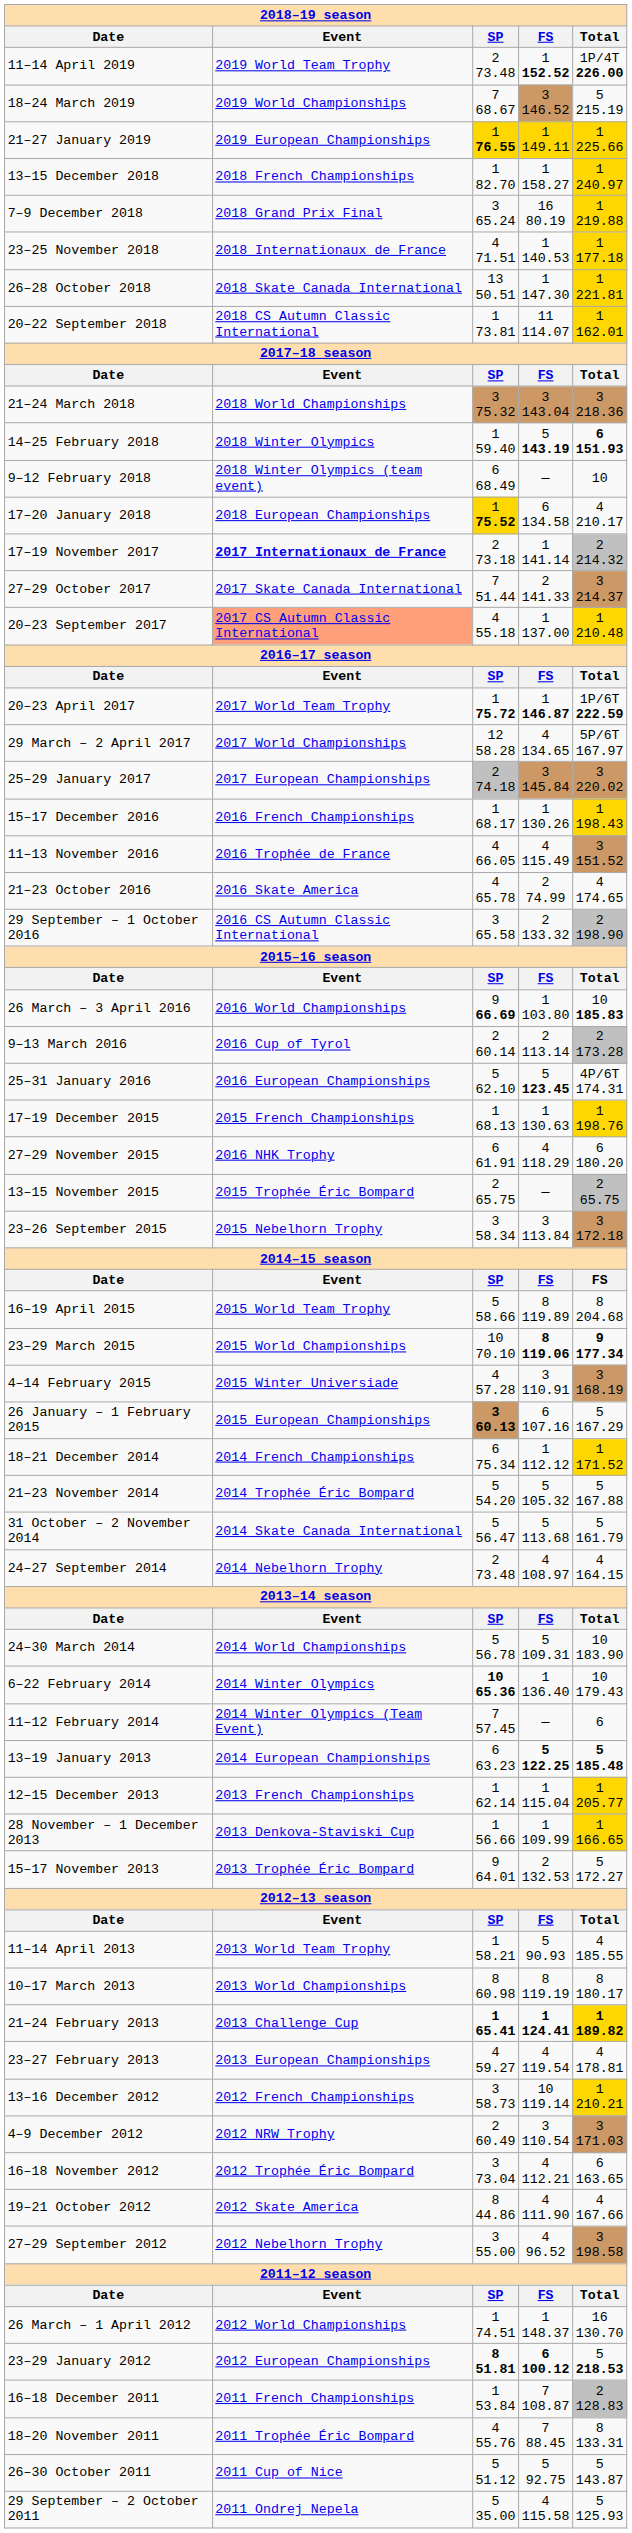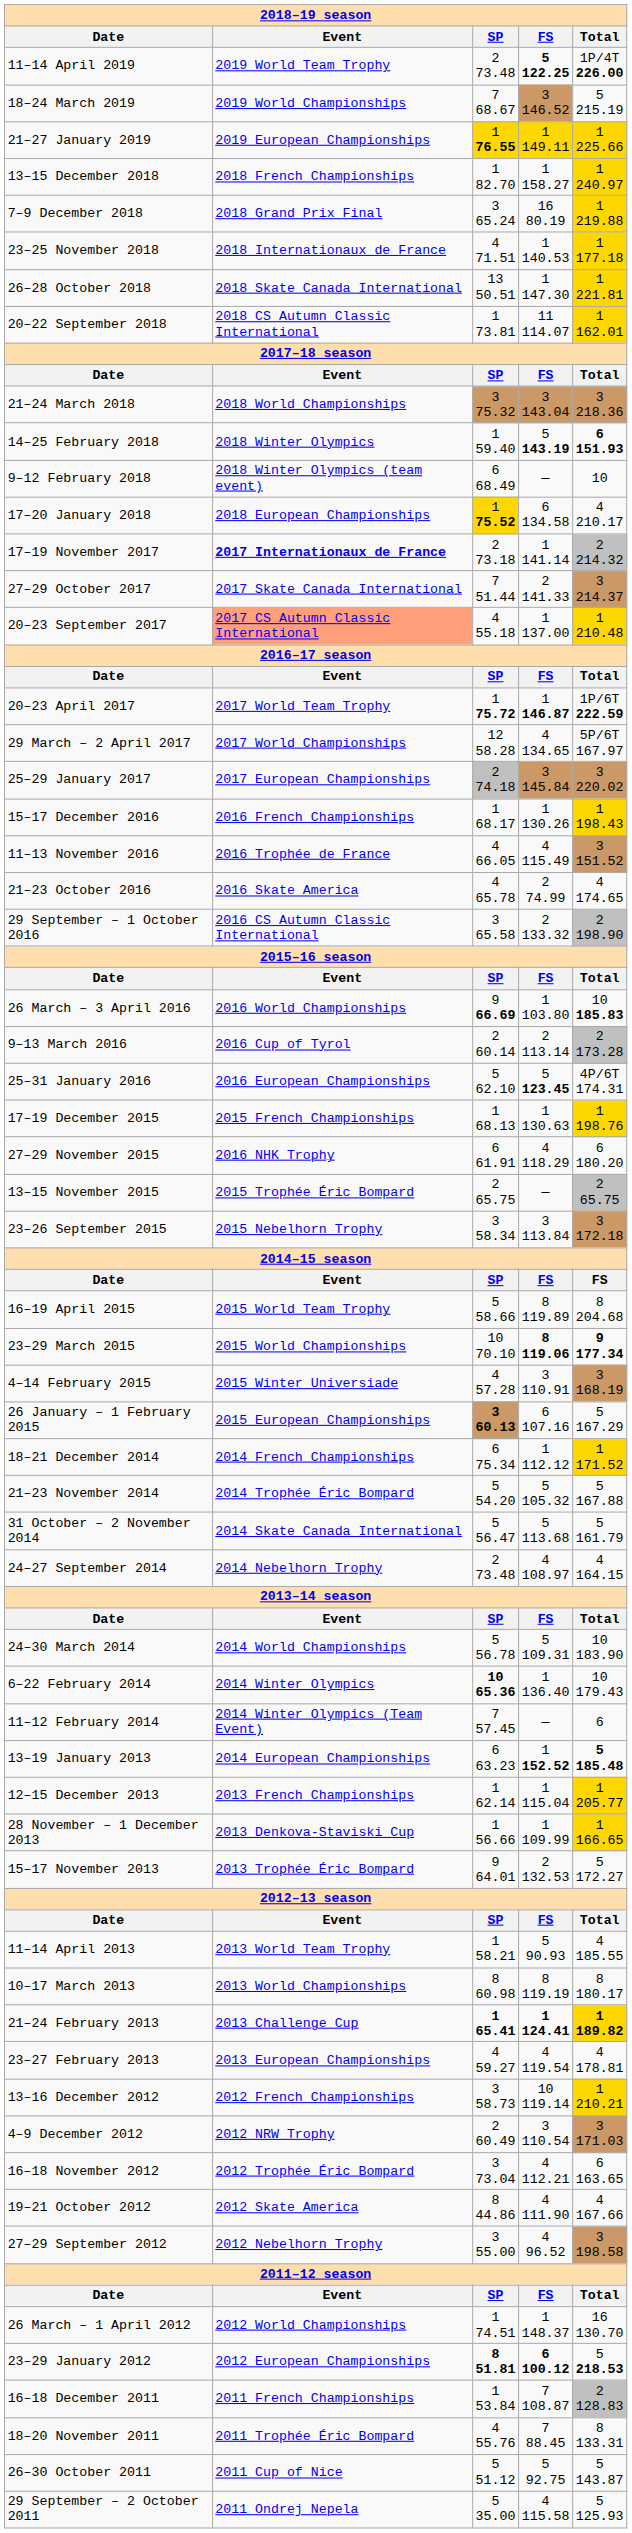 <table class="wikitable">
 <tr>
 <td style="background-color: #ffdead;" colspan=5 align=center><strong><a href='#'>2018–19 season</a></strong></td>
 </tr>
 <tr>
 <th>Date</th>
 <th>Event</th>
 <th><a href='#'>SP</a></th>
 <th><a href='#'>FS</a></th>
 <th>Total</th>
 </tr>
 <tr>
 <td>11–14 April 2019</td>
 <td><a href='#'>2019 World Team Trophy</a></td>
 <td align=center>2 <br> 73.48</td>
-<td align=center>1 <br> <strong>152.52</strong></td>
+<td align="center"><strong>5<br>122.25</strong></td>
 <td align=center>1P/4T <br> <strong>226.00</strong></td>
 </tr>
 <tr>
 <td>18–24 March 2019</td>
 <td><a href='#'>2019 World Championships</a></td>
 <td align=center>7 <br> 68.67</td>
 <td align="center" bgcolor="#cc9966">3 <br> 146.52</td>
 <td align=center>5 <br> 215.19</td>
 </tr>
 <tr>
 <td>21–27 January 2019</td>
 <td><a href='#'>2019 European Championships</a></td>
 <td align=center bgcolor=gold>1 <br> <strong>76.55</strong></td>
 <td align=center bgcolor=gold>1 <br> 149.11</td>
 <td align=center bgcolor=gold>1 <br> 225.66</td>
 </tr>
 <tr>
 <td>13–15 December 2018</td>
 <td><a href='#'>2018 French Championships</a></td>
 <td align=center>1 <br> 82.70</td>
 <td align=center>1 <br> 158.27</td>
 <td align=center bgcolor=gold>1 <br> 240.97</td>
 </tr>
 <tr>
 <td>7–9 December 2018</td>
 <td><a href='#'>2018 Grand Prix Final</a></td>
 <td align=center>3 <br> 65.24</td>
 <td align="center">16<br>80.19</td>
 <td align=center bgcolor=gold>1 <br> 219.88</td>
 </tr>
 <tr>
 <td>23–25 November 2018</td>
 <td><a href='#'>2018 Internationaux de France</a></td>
 <td align=center>4 <br> 71.51</td>
 <td align=center>1 <br> 140.53</td>
 <td align=center bgcolor=gold>1 <br> 177.18</td>
 </tr>
 <tr>
 <td>26–28 October 2018</td>
 <td><a href='#'>2018 Skate Canada International</a></td>
 <td align="center">13<br>50.51</td>
 <td align=center>1 <br> 147.30</td>
 <td align=center bgcolor=gold>1 <br> 221.81</td>
 </tr>
 <tr>
 <td>20–22 September 2018</td>
 <td><a href='#'>2018 CS Autumn Classic International</a></td>
 <td align=center>1 <br> 73.81</td>
 <td align="center">11<br>114.07</td>
 <td align=center bgcolor=gold>1 <br> 162.01</td>
 </tr>
 <tr>
 <td style="background-color: #ffdead;" colspan=5 align=center><strong><a href='#'>2017–18 season</a></strong></td>
 </tr>
 <tr>
 <th>Date</th>
 <th>Event</th>
 <th><a href='#'>SP</a></th>
 <th><a href='#'>FS</a></th>
 <th>Total</th>
 </tr>
 <tr>
 <td>21–24 March 2018</td>
 <td><a href='#'>2018 World Championships</a></td>
 <td align="center" bgcolor="#cc9966">3 <br> 75.32</td>
 <td align="center" bgcolor="#cc9966">3 <br>143.04</td>
 <td align="center" bgcolor="#cc9966">3 <br> 218.36</td>
 </tr>
 <tr>
 <td>14–25 February 2018</td>
 <td><a href='#'>2018 Winter Olympics</a></td>
 <td align=center>1 <br> 59.40</td>
 <td align=center>5 <br> <strong>143.19</strong></td>
 <td align="center"><strong>6<br>151.93</strong></td>
 </tr>
 <tr>
 <td>9–12 February 2018</td>
 <td><a href='#'>2018 Winter Olympics (team event)</a></td>
 <td align=center>6 <br> 68.49</td>
 <td align=center>—</td>
 <td align=center>10</td>
 </tr>
 <tr>
 <td>17–20 January 2018</td>
 <td><a href='#'>2018 European Championships</a></td>
 <td align=center bgcolor="gold">1 <br> <strong>75.52</strong></td>
 <td align="center">6 <br>134.58</td>
 <td align=center>4 <br> 210.17</td>
 </tr>
 <tr>
 <td>17–19 November 2017</td>
 <td><strong><a href='#'>2017 Internationaux de France</a></strong></td>
 <td align=center>2 <br> 73.18</td>
 <td align=center>1 <br> 141.14</td>
 <td align=center bgcolor="silver">2 <br> 214.32</td>
 </tr>
 <tr>
 <td>27–29 October 2017</td>
 <td><a href='#'>2017 Skate Canada International</a></td>
 <td align="center">7<br>51.44</td>
 <td align="center">2 <br> 141.33</td>
 <td align="center" bgcolor="#cc9966">3 <br>214.37</td>
 </tr>
 <tr>
 <td>20–23 September 2017</td>
 <td style="background: lightsalmon;"><a href='#'>2017 CS Autumn Classic International</a></td>
 <td align="center">4<br>55.18</td>
 <td align=center>1 <br> 137.00</td>
 <td align=center bgcolor="gold">1 <br>210.48</td>
 </tr>
 <tr>
 <td style="background-color: #ffdead;" colspan=5 align=center><strong><a href='#'>2016–17 season</a></strong></td>
 </tr>
 <tr>
 <th>Date</th>
 <th>Event</th>
 <th><a href='#'>SP</a></th>
 <th><a href='#'>FS</a></th>
 <th>Total</th>
 </tr>
 <tr>
 <td>20–23 April 2017</td>
 <td><a href='#'>2017 World Team Trophy</a></td>
 <td align=center>1 <br> <strong>75.72</strong></td>
 <td align=center>1 <br> <strong>146.87</strong></td>
 <td align=center>1P/6T <br> <strong>222.59</strong></td>
 </tr>
 <tr>
 <td>29 March – 2 April 2017</td>
 <td><a href='#'>2017 World Championships</a></td>
 <td align="center">12<br>58.28</td>
 <td align=center>4 <br> 134.65</td>
 <td align="center">5P/6T<br>167.97</td>
 </tr>
 <tr>
 <td>25–29 January 2017</td>
 <td><a href='#'>2017 European Championships</a></td>
 <td align="center" bgcolor="silver">2 <br> 74.18</td>
 <td align="center" bgcolor="#cc9966">3 <br> 145.84</td>
 <td align="center" bgcolor="#cc9966">3 <br> 220.02</td>
 </tr>
 <tr>
 <td>15–17 December 2016</td>
 <td><a href='#'>2016 French Championships</a></td>
 <td align=center>1 <br> 68.17</td>
 <td align=center>1 <br> 130.26</td>
 <td align=center bgcolor=gold>1 <br> 198.43</td>
 </tr>
 <tr>
 <td>11–13 November 2016</td>
 <td><a href='#'>2016 Trophée de France</a></td>
 <td align=center>4 <br> 66.05</td>
 <td align="center">4<br>115.49</td>
 <td align="center" bgcolor="#cc9966">3<br>151.52</td>
 </tr>
 <tr>
 <td>21–23 October 2016</td>
 <td><a href='#'>2016 Skate America</a></td>
 <td align=center>4 <br> 65.78</td>
 <td align=center>2 <br> 74.99</td>
 <td align=center>4 <br> 174.65</td>
 </tr>
 <tr>
 <td>29 September – 1 October 2016</td>
 <td><a href='#'>2016 CS Autumn Classic International</a></td>
 <td align=center>3 <br> 65.58</td>
 <td align=center>2 <br> 133.32</td>
 <td align=center bgcolor="silver">2 <br> 198.90</td>
 </tr>
 <tr>
 <td style="background-color: #ffdead;" colspan=5 align=center><strong><a href='#'>2015–16 season</a></strong></td>
 </tr>
 <tr>
 <th>Date</th>
 <th>Event</th>
 <th><a href='#'>SP</a></th>
 <th><a href='#'>FS</a></th>
 <th>Total</th>
 </tr>
 <tr>
 <td>26 March – 3 April 2016</td>
 <td><a href='#'>2016 World Championships</a></td>
 <td align=center>9 <br> <strong>66.69</strong></td>
 <td align=center>1 <br> 103.80</td>
 <td align=center>10 <br> <strong>185.83</strong></td>
 </tr>
 <tr>
 <td>9–13 March 2016</td>
 <td><a href='#'>2016 Cup of Tyrol</a></td>
 <td align=center>2 <br> 60.14</td>
 <td align=center>2 <br> 113.14</td>
 <td align=center bgcolor="silver">2 <br> 173.28</td>
 </tr>
 <tr>
 <td>25–31 January 2016</td>
 <td><a href='#'>2016 European Championships</a></td>
 <td align=center>5 <br> 62.10</td>
 <td align=center>5 <br> <strong>123.45</strong></td>
 <td align="center">4P/6T<br>174.31</td>
 </tr>
 <tr>
 <td>17–19 December 2015</td>
 <td><a href='#'>2015 French Championships</a></td>
 <td align=center>1 <br> 68.13</td>
 <td align=center>1 <br> 130.63</td>
 <td align=center bgcolor=gold>1 <br> 198.76</td>
 </tr>
 <tr>
 <td>27–29 November 2015</td>
 <td><a href='#'>2016 NHK Trophy</a></td>
 <td align=center>6 <br> 61.91</td>
 <td align=center>4 <br> 118.29</td>
 <td align=center>6 <br> 180.20</td>
 </tr>
 <tr>
 <td>13–15 November 2015</td>
 <td><a href='#'>2015 Trophée Éric Bompard</a></td>
 <td align=center>2 <br> 65.75</td>
 <td align=center>—</td>
 <td align=center bgcolor="silver">2 <br> 65.75</td>
 </tr>
 <tr>
 <td>23–26 September 2015</td>
 <td><a href='#'>2015 Nebelhorn Trophy</a></td>
 <td align=center>3 <br> 58.34</td>
 <td align=center>3 <br>113.84</td>
 <td align="center" bgcolor="#cc9966">3 <br> 172.18</td>
 </tr>
 <tr>
 <td style="background-color: #ffdead;" colspan=5 align=center><strong><a href='#'>2014–15 season</a></strong></td>
 </tr>
 <tr>
 <th>Date</th>
 <th>Event</th>
 <th><a href='#'>SP</a></th>
 <th><a href='#'>FS</a></th>
 <th>FS</th>
 </tr>
 <tr>
 <td>16–19 April 2015</td>
 <td><a href='#'>2015 World Team Trophy</a></td>
 <td align="center">5<br>58.66</td>
 <td align="center">8<br>119.89</td>
 <td align="center">8 <br> 204.68</td>
 </tr>
 <tr>
 <td>23–29 March 2015</td>
 <td><a href='#'>2015 World Championships</a></td>
 <td align="center">10 <br> 70.10</td>
 <td align="center"><strong>8<br>119.06</strong></td>
 <td align="center"><strong>9<br>177.34</strong></td>
 </tr>
 <tr>
 <td>4–14 February 2015</td>
 <td><a href='#'>2015 Winter Universiade</a></td>
 <td align="center">4<br>57.28</td>
 <td align="center">3<br>110.91</td>
 <td align="center" bgcolor="#cc9966">3<br>168.19</td>
 </tr>
 <tr>
 <td>26 January – 1 February 2015</td>
 <td><a href='#'>2015 European Championships</a></td>
 <td align="center" bgcolor="#cc9966"><strong>3<br>60.13</strong></td>
 <td align="center">6<br>107.16</td>
 <td align="center">5<br>167.29</td>
 </tr>
 <tr>
 <td>18–21 December 2014</td>
 <td><a href='#'>2014 French Championships</a></td>
 <td align=center>6 <br> 75.34</td>
 <td align=center>1 <br> 112.12</td>
 <td align=center bgcolor=gold>1 <br> 171.52</td>
 </tr>
 <tr>
 <td>21–23 November 2014</td>
 <td><a href='#'>2014 Trophée Éric Bompard</a></td>
 <td align="center">5<br>54.20</td>
 <td align="center">5<br>105.32</td>
 <td align="center">5<br>167.88</td>
 </tr>
 <tr>
 <td>31 October – 2 November 2014</td>
 <td><a href='#'>2014 Skate Canada International</a></td>
 <td align="center">5<br>56.47</td>
 <td align="center">5<br>113.68</td>
 <td align="center">5<br>161.79</td>
 </tr>
 <tr>
 <td>24–27 September 2014</td>
 <td><a href='#'>2014 Nebelhorn Trophy</a></td>
 <td align=center>2 <br> 73.48</td>
 <td align="center">4<br>108.97</td>
 <td align="center">4<br>164.15</td>
 </tr>
 <tr>
 <td style="background-color: #ffdead;" colspan=5 align=center><strong><a href='#'>2013–14 season</a></strong></td>
 </tr>
 <tr>
 <th>Date</th>
 <th>Event</th>
 <th><a href='#'>SP</a></th>
 <th><a href='#'>FS</a></th>
 <th>Total</th>
 </tr>
 <tr>
 <td>24–30 March 2014</td>
 <td><a href='#'>2014 World Championships</a></td>
 <td align="center">5<br>56.78</td>
 <td align="center">5<br>109.31</td>
 <td align="center">10<br>183.90</td>
 </tr>
 <tr>
 <td>6–22 February 2014</td>
 <td><a href='#'>2014 Winter Olympics</a></td>
 <td align="center"><strong>10<br>65.36</strong></td>
 <td align=center>1 <br> 136.40</td>
 <td align="center">10<br>179.43</td>
 </tr>
 <tr>
 <td>11–12 February 2014</td>
 <td><a href='#'>2014 Winter Olympics (Team Event)</a></td>
 <td align="center">7<br>57.45</td>
 <td align="center">—</td>
 <td align="center">6</td>
 </tr>
 <tr>
 <td>13–19 January 2013</td>
 <td><a href='#'>2014 European Championships</a></td>
 <td align="center">6<br>63.23</td>
-<td align="center"><strong>5<br>122.25</strong></td>
+<td align=center>1 <br> <strong>152.52</strong></td>
 <td align="center"><strong>5<br>185.48</strong></td>
 </tr>
 <tr>
 <td>12–15 December 2013</td>
 <td><a href='#'>2013 French Championships</a></td>
 <td align=center>1 <br> 62.14</td>
 <td align=center>1 <br> 115.04</td>
 <td align=center bgcolor=gold>1 <br> 205.77</td>
 </tr>
 <tr>
 <td>28 November – 1 December 2013</td>
 <td><a href='#'>2013 Denkova-Staviski Cup</a></td>
 <td align="center">1<br>56.66</td>
 <td align="center">1<br>109.99</td>
 <td align="center" bgcolor="gold">1<br>166.65</td>
 </tr>
 <tr>
 <td>15–17 November 2013</td>
 <td><a href='#'>2013 Trophée Éric Bompard</a></td>
 <td align="center">9<br>64.01</td>
 <td align=center>2 <br> 132.53</td>
 <td align="center">5<br>172.27</td>
 </tr>
 <tr>
 <td style="background-color: #ffdead;" colspan=5 align=center><strong><a href='#'>2012–13 season</a></strong></td>
 </tr>
 <tr>
 <th>Date</th>
 <th>Event</th>
 <th><a href='#'>SP</a></th>
 <th><a href='#'>FS</a></th>
 <th>Total</th>
 </tr>
 <tr>
 <td>11–14 April 2013</td>
 <td><a href='#'>2013 World Team Trophy</a></td>
 <td align=center>1 <br> 58.21</td>
 <td align="center">5<br>90.93</td>
 <td align=center>4 <br> 185.55</td>
 </tr>
 <tr>
 <td>10–17 March 2013</td>
 <td><a href='#'>2013 World Championships</a></td>
 <td align="center">8<br>60.98</td>
 <td align="center">8<br>119.19</td>
 <td align="center">8<br>180.17</td>
 </tr>
 <tr>
 <td>21–24 February 2013</td>
 <td><a href='#'>2013 Challenge Cup</a></td>
 <td align="center"><strong>1<br>65.41</strong></td>
 <td align="center"><strong>1<br>124.41</strong></td>
 <td align="center" bgcolor="gold"><strong>1<br>189.82</strong></td>
 </tr>
 <tr>
 <td>23–27 February 2013</td>
 <td><a href='#'>2013 European Championships</a></td>
 <td align="center">4<br>59.27</td>
 <td align="center">4<br>119.54</td>
 <td align="center">4<br>178.81</td>
 </tr>
 <tr>
 <td>13–16 December 2012</td>
 <td><a href='#'>2012 French Championships</a></td>
 <td align="center">3<br>58.73</td>
 <td align=center>10 <br> 119.14</td>
 <td align=center bgcolor=gold>1 <br> 210.21</td>
 </tr>
 <tr>
 <td>4–9 December 2012</td>
 <td><a href='#'>2012 NRW Trophy</a></td>
 <td align="center">2<br>60.49</td>
 <td align="center">3<br>110.54</td>
 <td align="center" bgcolor="#cc9966">3<br>171.03</td>
 </tr>
 <tr>
 <td>16–18 November 2012</td>
 <td><a href='#'>2012 Trophée Éric Bompard</a></td>
 <td align="center">3 <br> 73.04</td>
 <td align="center">4<br>112.21</td>
 <td align="center">6<br>163.65</td>
 </tr>
 <tr>
 <td>19–21 October 2012</td>
 <td><a href='#'>2012 Skate America</a></td>
 <td align="center">8<br>44.86</td>
 <td align="center">4<br>111.90</td>
 <td align="center">4<br>167.66</td>
 </tr>
 <tr>
 <td>27–29 September 2012</td>
 <td><a href='#'>2012 Nebelhorn Trophy</a></td>
 <td align="center">3<br>55.00</td>
 <td align="center">4<br>96.52</td>
 <td align="center" bgcolor="#cc9966">3 <br> 198.58</td>
 </tr>
 <tr>
 <td style="background-color: #ffdead;" colspan=5 align=center><strong><a href='#'>2011–12 season</a></strong></td>
 </tr>
 <tr>
 <th>Date</th>
 <th>Event</th>
 <th><a href='#'>SP</a></th>
 <th><a href='#'>FS</a></th>
 <th>Total</th>
 </tr>
 <tr>
 <td>26 March – 1 April 2012</td>
 <td><a href='#'>2012 World Championships</a></td>
 <td align=center>1 <br> 74.51</td>
 <td align=center>1 <br> 148.37</td>
 <td align="center">16<br>130.70</td>
 </tr>
 <tr>
 <td>23–29 January 2012</td>
 <td><a href='#'>2012 European Championships</a></td>
 <td align="center"><strong>8<br>51.81</strong></td>
 <td align="center"><strong>6<br>100.12</strong></td>
 <td align=center>5 <br> <strong>218.53</strong></td>
 </tr>
 <tr>
 <td>16–18 December 2011</td>
 <td><a href='#'>2011 French Championships</a></td>
 <td align=center>1 <br> 53.84</td>
 <td align=center>7 <br> 108.87</td>
 <td align=center bgcolor=silver>2 <br> 128.83</td>
 </tr>
 <tr>
 <td>18–20 November 2011</td>
 <td><a href='#'>2011 Trophée Éric Bompard</a></td>
 <td align="center">4<br>55.76</td>
 <td align="center">7<br>88.45</td>
 <td align="center">8<br>133.31</td>
 </tr>
 <tr>
 <td>26–30 October 2011</td>
 <td><a href='#'>2011 Cup of Nice</a></td>
 <td align="center">5<br>51.12</td>
 <td align="center">5<br>92.75</td>
 <td align="center">5<br>143.87</td>
 </tr>
 <tr>
 <td>29 September – 2 October 2011</td>
 <td><a href='#'>2011 Ondrej Nepela</a></td>
 <td align="center">5<br>35.00</td>
 <td align="center">4<br>115.58</td>
 <td align="center">5<br>125.93</td>
 </tr>
 </table>
